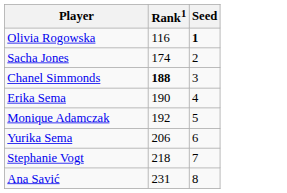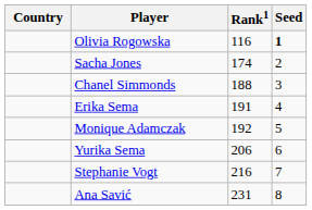 <table class="sortable wikitable">
 <tr>
+<th width="70">Country</th>
 <th width="175">Player</th>
 <th>Rank<sup>1</sup></th>
 <th>Seed</th>
 </tr>
 <tr>
+<td></td>
 <td><a href='#'>Olivia Rogowska</a></td>
 <td>116</td>
 <td><strong>1</strong></td>
 </tr>
 <tr>
+<td></td>
 <td><a href='#'>Sacha Jones</a></td>
 <td>174</td>
 <td>2</td>
 </tr>
 <tr>
+<td></td>
 <td><a href='#'>Chanel Simmonds</a></td>
-<td><strong>188</strong></td>
+<td>188</td>
 <td>3</td>
 </tr>
 <tr>
+<td></td>
 <td><a href='#'>Erika Sema</a></td>
-<td>190</td>
+<td>191</td>
 <td>4</td>
 </tr>
 <tr>
+<td></td>
 <td><a href='#'>Monique Adamczak</a></td>
 <td>192</td>
 <td>5</td>
 </tr>
 <tr>
+<td></td>
 <td><a href='#'>Yurika Sema</a></td>
 <td>206</td>
 <td>6</td>
 </tr>
 <tr>
+<td></td>
 <td><a href='#'>Stephanie Vogt</a></td>
-<td>218</td>
+<td>216</td>
 <td>7</td>
 </tr>
 <tr>
+<td></td>
 <td><a href='#'>Ana Savić</a></td>
 <td>231</td>
 <td>8</td>
 </tr>
 </table>
